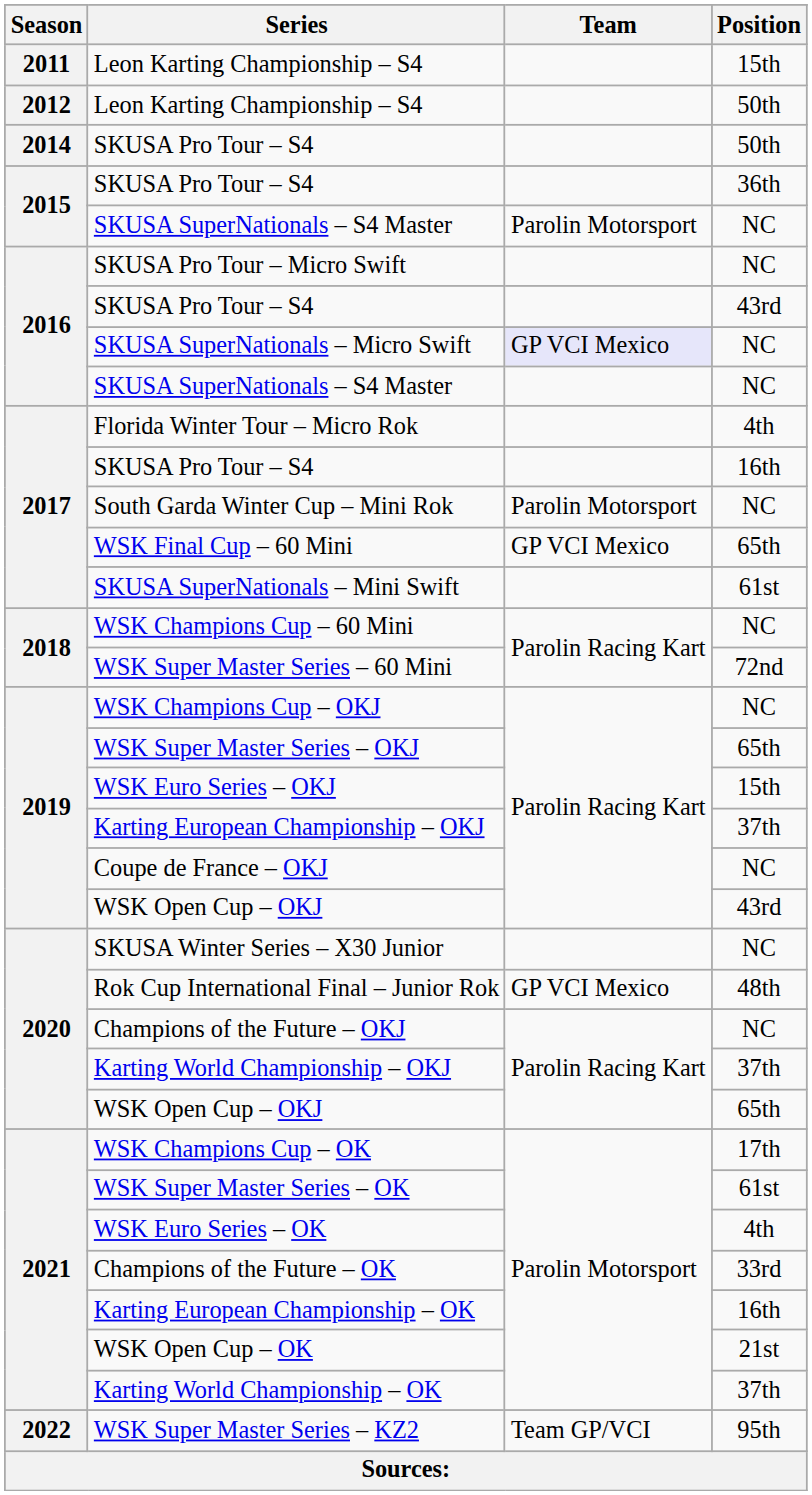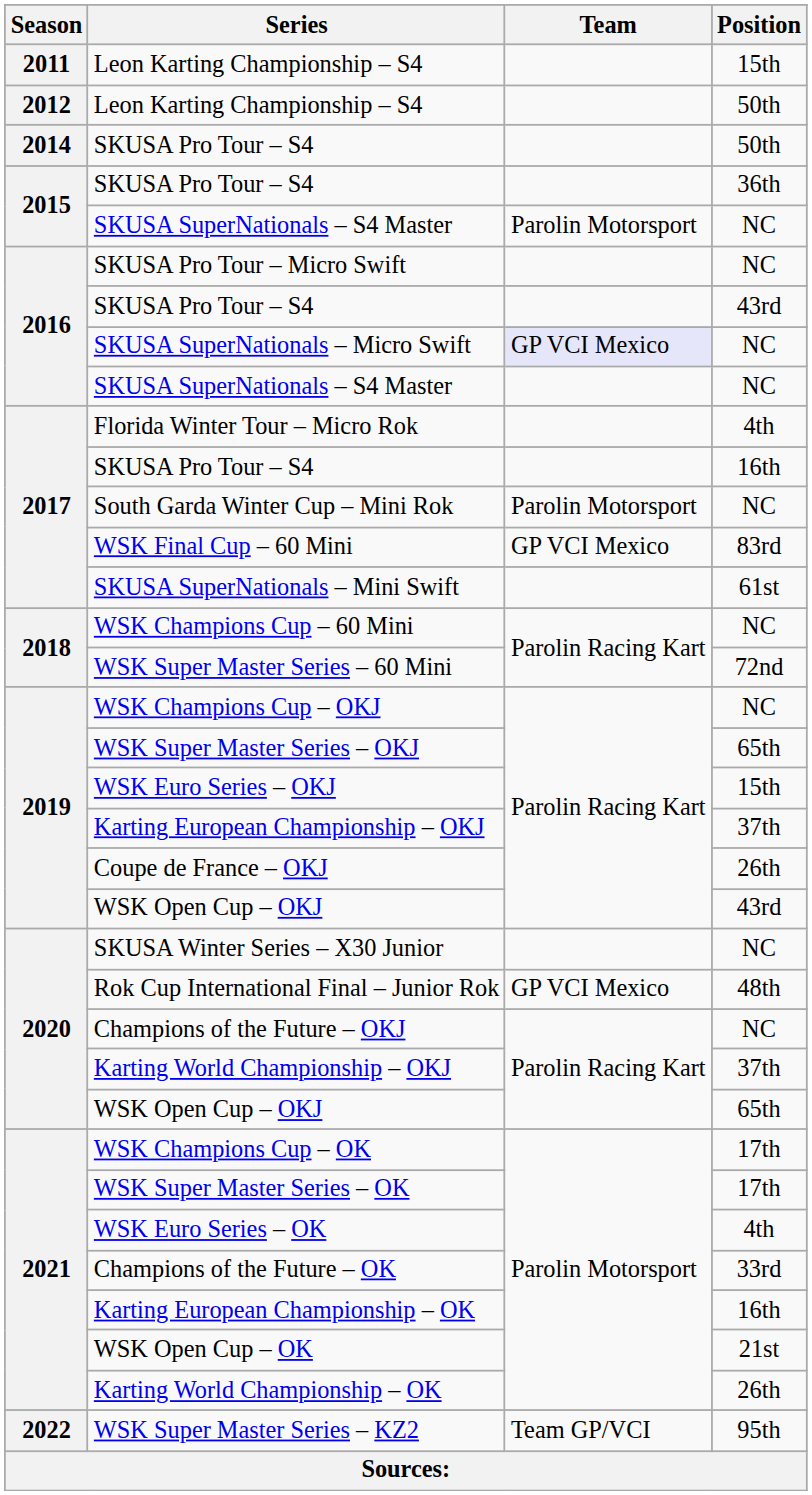 <table class="wikitable" style="font-size: 85%; text-align:center">
 <tr>
 <th>Season</th>
 <th>Series</th>
 <th>Team</th>
 <th>Position</th>
 </tr>
 <tr>
 <th>2011</th>
 <td align="left">Leon Karting Championship – S4</td>
 <td align="left"></td>
 <td style="background:#;">15th</td>
 </tr>
 <tr>
 <th>2012</th>
 <td align="left">Leon Karting Championship – S4</td>
 <td align="left"></td>
 <td style="background:#;">50th</td>
 </tr>
 <tr>
 <th>2014</th>
 <td align="left">SKUSA Pro Tour – S4</td>
 <td align="left"></td>
 <td style="background:#;">50th</td>
 </tr>
 <tr>
 <th rowspan="2">2015</th>
 <td align="left">SKUSA Pro Tour – S4</td>
 <td align="left"></td>
 <td style="background:#;">36th</td>
 </tr>
 <tr>
 <td align="left"><a href='#'>SKUSA SuperNationals</a> – S4 Master</td>
 <td align="left">Parolin Motorsport</td>
 <td style="background:#;">NC</td>
 </tr>
 <tr>
 <th rowspan="4">2016</th>
 <td align="left">SKUSA Pro Tour – Micro Swift</td>
 <td align="left"></td>
 <td style="background:#;">NC</td>
 </tr>
 <tr>
 <td align="left">SKUSA Pro Tour – S4</td>
 <td align="left"></td>
 <td style="background:#;">43rd</td>
 </tr>
 <tr>
 <td align="left"><a href='#'>SKUSA SuperNationals</a> – Micro Swift</td>
 <td align="left" style="background: lavender;">GP VCI Mexico</td>
 <td style="background:#;">NC</td>
 </tr>
 <tr>
 <td align="left"><a href='#'>SKUSA SuperNationals</a> – S4 Master</td>
 <td align="left"></td>
 <td style="background:#;">NC</td>
 </tr>
 <tr>
 <th rowspan="5">2017</th>
 <td align="left">Florida Winter Tour – Micro Rok</td>
 <td align="left"></td>
 <td style="background:#;">4th</td>
 </tr>
 <tr>
 <td align="left">SKUSA Pro Tour – S4</td>
 <td align="left"></td>
 <td style="background:#;">16th</td>
 </tr>
 <tr>
 <td align="left">South Garda Winter Cup – Mini Rok</td>
 <td align="left">Parolin Motorsport</td>
 <td style="background:#;">NC</td>
 </tr>
 <tr>
 <td align="left"><a href='#'>WSK Final Cup</a> – 60 Mini</td>
 <td align="left">GP VCI Mexico</td>
-<td style="background:#;">65th</td>
+<td style="background:#;">83rd</td>
 </tr>
 <tr>
 <td align="left"><a href='#'>SKUSA SuperNationals</a> – Mini Swift</td>
 <td align="left"></td>
 <td style="background:#;">61st</td>
 </tr>
 <tr>
 <th rowspan="2">2018</th>
 <td align="left"><a href='#'>WSK Champions Cup</a> – 60 Mini</td>
 <td align="left" rowspan="2">Parolin Racing Kart</td>
 <td style="background:#;">NC</td>
 </tr>
 <tr>
 <td align="left"><a href='#'>WSK Super Master Series</a> – 60 Mini</td>
 <td style="background:#;">72nd</td>
 </tr>
 <tr>
 <th rowspan="6">2019</th>
 <td align="left"><a href='#'>WSK Champions Cup</a> – <a href='#'>OKJ</a></td>
 <td align="left" rowspan="6">Parolin Racing Kart</td>
 <td style="background:#;">NC</td>
 </tr>
 <tr>
 <td align="left"><a href='#'>WSK Super Master Series</a> – <a href='#'>OKJ</a></td>
 <td style="background:#;">65th</td>
 </tr>
 <tr>
 <td align="left"><a href='#'>WSK Euro Series</a> – <a href='#'>OKJ</a></td>
 <td style="background:#;">15th</td>
 </tr>
 <tr>
 <td align="left"><a href='#'>Karting European Championship</a> – <a href='#'>OKJ</a></td>
 <td style="background:#;">37th</td>
 </tr>
 <tr>
 <td align="left">Coupe de France – <a href='#'>OKJ</a></td>
-<td style="background:#;">NC</td>
+<td style="background:#;">26th</td>
 </tr>
 <tr>
 <td align="left">WSK Open Cup – <a href='#'>OKJ</a></td>
 <td style="background:#;">43rd</td>
 </tr>
 <tr>
 <th rowspan="5">2020</th>
 <td align="left">SKUSA Winter Series – X30 Junior</td>
 <td align="left"></td>
 <td style="background:#;">NC</td>
 </tr>
 <tr>
 <td align="left">Rok Cup International Final – Junior Rok</td>
 <td align="left">GP VCI Mexico</td>
 <td style="background:#;">48th</td>
 </tr>
 <tr>
 <td align="left">Champions of the Future – <a href='#'>OKJ</a></td>
 <td align="left" rowspan="3">Parolin Racing Kart</td>
 <td style="background:#;">NC</td>
 </tr>
 <tr>
 <td align="left"><a href='#'>Karting World Championship</a> – <a href='#'>OKJ</a></td>
 <td style="background:#;">37th</td>
 </tr>
 <tr>
 <td align="left">WSK Open Cup – <a href='#'>OKJ</a></td>
 <td style="background:#;">65th</td>
 </tr>
 <tr>
 <th rowspan="7">2021</th>
 <td align="left"><a href='#'>WSK Champions Cup</a> – <a href='#'>OK</a></td>
 <td align="left" rowspan="7">Parolin Motorsport</td>
 <td style="background:#;">17th</td>
 </tr>
 <tr>
 <td align="left"><a href='#'>WSK Super Master Series</a> – <a href='#'>OK</a></td>
-<td style="background:#;">61st</td>
+<td style="background:#;">17th</td>
 </tr>
 <tr>
 <td align="left"><a href='#'>WSK Euro Series</a> – <a href='#'>OK</a></td>
 <td style="background:#;">4th</td>
 </tr>
 <tr>
 <td align="left">Champions of the Future – <a href='#'>OK</a></td>
 <td style="background:#;">33rd</td>
 </tr>
 <tr>
 <td align="left"><a href='#'>Karting European Championship</a> – <a href='#'>OK</a></td>
 <td style="background:#;">16th</td>
 </tr>
 <tr>
 <td align="left">WSK Open Cup – <a href='#'>OK</a></td>
 <td style="background:#;">21st</td>
 </tr>
 <tr>
 <td align="left"><a href='#'>Karting World Championship</a> – <a href='#'>OK</a></td>
-<td style="background:#;">37th</td>
+<td style="background:#;">26th</td>
 </tr>
 <tr>
 <th>2022</th>
 <td align="left"><a href='#'>WSK Super Master Series</a> – <a href='#'>KZ2</a></td>
 <td align="left">Team GP/VCI</td>
 <td style="background:#;">95th</td>
 </tr>
 <tr>
 <th colspan="4">Sources:</th>
 </tr>
 </table>
